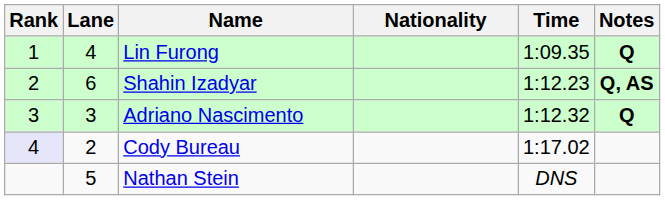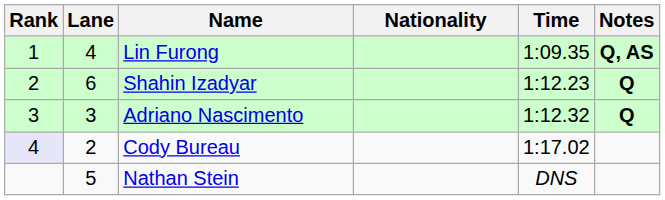 <table class="wikitable sortable" style="text-align:center">
 <tr>
 <th>Rank</th>
 <th>Lane</th>
 <th style="width:180px">Name</th>
 <th style="width:125px">Nationality</th>
 <th>Time</th>
 <th>Notes</th>
 </tr>
 <tr style="background:#cfc;">
 <td>1</td>
 <td>4</td>
 <td style="text-align:left;"><a href='#'>Lin Furong</a></td>
 <td style="text-align:left;"></td>
 <td>1:09.35</td>
-<td><strong>Q</strong></td>
+<td><strong>Q, AS</strong></td>
 </tr>
 <tr style="background:#cfc;">
 <td>2</td>
 <td>6</td>
 <td style="text-align:left;"><a href='#'>Shahin Izadyar</a></td>
 <td style="text-align:left;"></td>
 <td>1:12.23</td>
-<td><strong>Q, AS</strong></td>
+<td><strong>Q</strong></td>
 </tr>
 <tr style="background:#cfc;">
 <td>3</td>
 <td>3</td>
 <td style="text-align:left;"><a href='#'>Adriano Nascimento</a></td>
 <td style="text-align:left;"></td>
 <td>1:12.32</td>
 <td><strong>Q</strong></td>
 </tr>
 <tr>
 <td style="background: lavender;">4</td>
 <td>2</td>
 <td style="text-align:left;"><a href='#'>Cody Bureau</a></td>
 <td style="text-align:left;"></td>
 <td>1:17.02</td>
 <td></td>
 </tr>
 <tr>
 <td></td>
 <td>5</td>
 <td style="text-align:left;"><a href='#'>Nathan Stein</a></td>
 <td style="text-align:left;"></td>
 <td><em>DNS</em></td>
 <td></td>
 </tr>
 </table>
